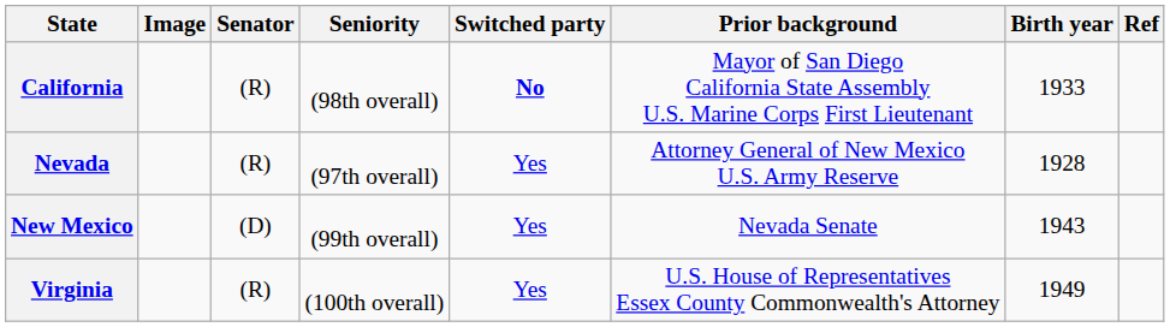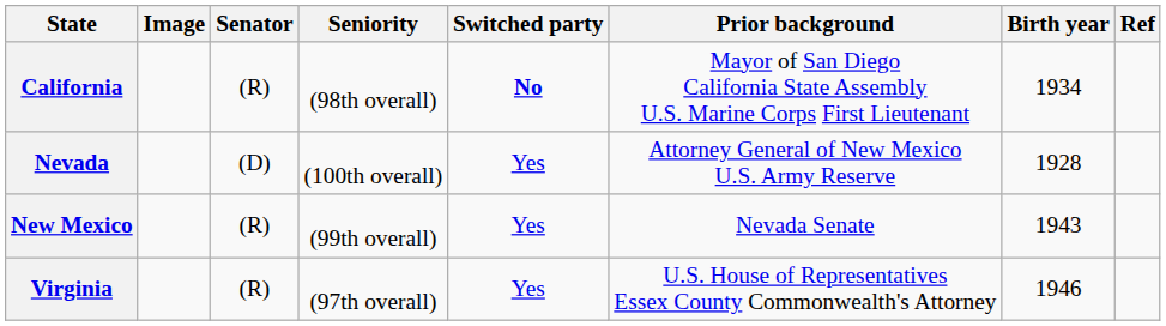 <table class="sortable wikitable" style="text-align:center">
 <tr>
 <th>State</th>
 <th>Image</th>
 <th>Senator</th>
 <th>Seniority</th>
 <th>Switched party</th>
 <th>Prior background</th>
 <th>Birth year</th>
 <th>Ref</th>
 </tr>
 <tr>
 <th><a href='#'>California</a></th>
 <td></td>
 <td> (R)</td>
 <td><br>(98th overall)</td>
 <td><strong><a href='#'>No</a><br></strong></td>
 <td><a href='#'>Mayor</a> of <a href='#'>San Diego</a><br><a href='#'>California State Assembly</a><br><a href='#'>U.S. Marine Corps</a> <a href='#'>First Lieutenant</a></td>
-<td>1933</td>
+<td>1934</td>
 <td></td>
 </tr>
 <tr>
 <th><a href='#'>Nevada</a></th>
 <td></td>
-<td> (R)</td>
-<td><br>(97th overall)</td>
+<td> (D)</td>
+<td><br>(100th overall)</td>
 <td><a href='#'>Yes</a><br></td>
 <td><a href='#'>Attorney General of New Mexico</a><br><a href='#'>U.S. Army Reserve</a></td>
 <td>1928</td>
 <td></td>
 </tr>
 <tr>
 <th><a href='#'>New Mexico</a></th>
 <td></td>
-<td> (D)</td>
+<td> (R)</td>
 <td><br>(99th overall)</td>
 <td><a href='#'>Yes</a><br></td>
 <td><a href='#'>Nevada Senate</a></td>
 <td>1943</td>
 <td></td>
 </tr>
 <tr>
 <th><a href='#'>Virginia</a></th>
 <td></td>
 <td> (R)</td>
-<td><br>(100th overall)</td>
+<td><br>(97th overall)</td>
 <td><a href='#'>Yes</a><br></td>
 <td><a href='#'>U.S. House of Representatives</a><br><a href='#'>Essex County</a> Commonwealth's Attorney</td>
-<td>1949</td>
+<td>1946</td>
 <td></td>
 </tr>
 </table>
